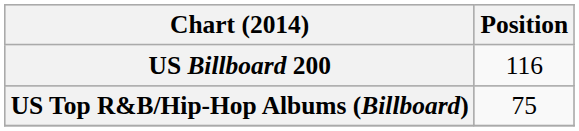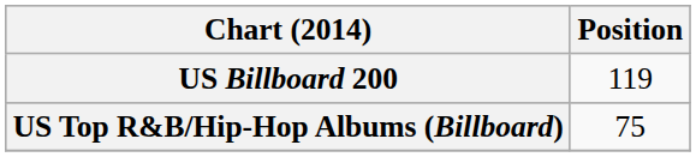 <table class="wikitable plainrowheaders sortable">
 <tr>
 <th>Chart (2014)</th>
 <th>Position</th>
 </tr>
 <tr>
 <th scope="row">US <em>Billboard</em> 200</th>
-<td align="center">116</td>
+<td align="center">119</td>
 </tr>
 <tr>
 <th scope="row">US Top R&B/Hip-Hop Albums (<em>Billboard</em>)</th>
 <td align="center">75</td>
 </tr>
 <tr>
 </tr>
 </table>
